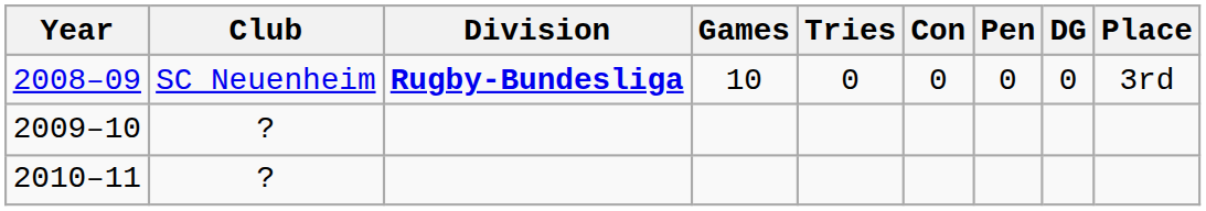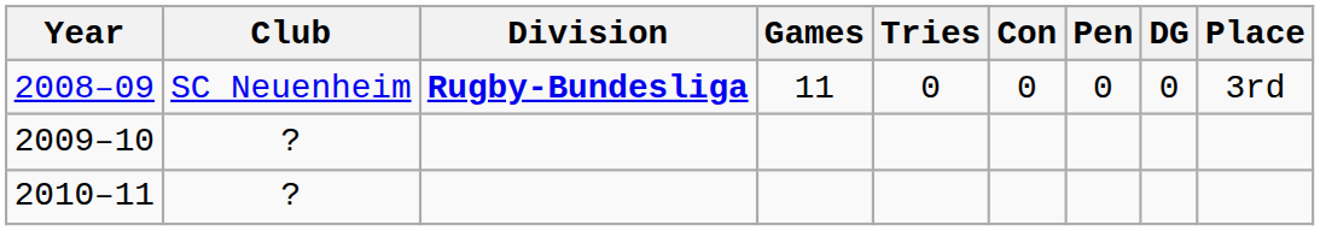 <table class="wikitable">
 <tr>
 <th>Year</th>
 <th>Club</th>
 <th>Division</th>
 <th>Games</th>
 <th>Tries</th>
 <th>Con</th>
 <th>Pen</th>
 <th>DG</th>
 <th>Place</th>
 </tr>
 <tr align="center">
 <td><a href='#'>2008–09</a></td>
 <td><a href='#'>SC Neuenheim</a></td>
 <td><strong><a href='#'>Rugby-Bundesliga</a></strong></td>
-<td>10</td>
+<td>11</td>
 <td>0</td>
 <td>0</td>
 <td>0</td>
 <td>0</td>
 <td>3rd</td>
 </tr>
 <tr align="center">
 <td>2009–10</td>
 <td>?</td>
 <td></td>
 <td></td>
 <td></td>
 <td></td>
 <td></td>
 <td></td>
 <td></td>
 </tr>
 <tr align="center">
 <td>2010–11</td>
 <td>?</td>
 <td></td>
 <td></td>
 <td></td>
 <td></td>
 <td></td>
 <td></td>
 <td></td>
 </tr>
 </table>
